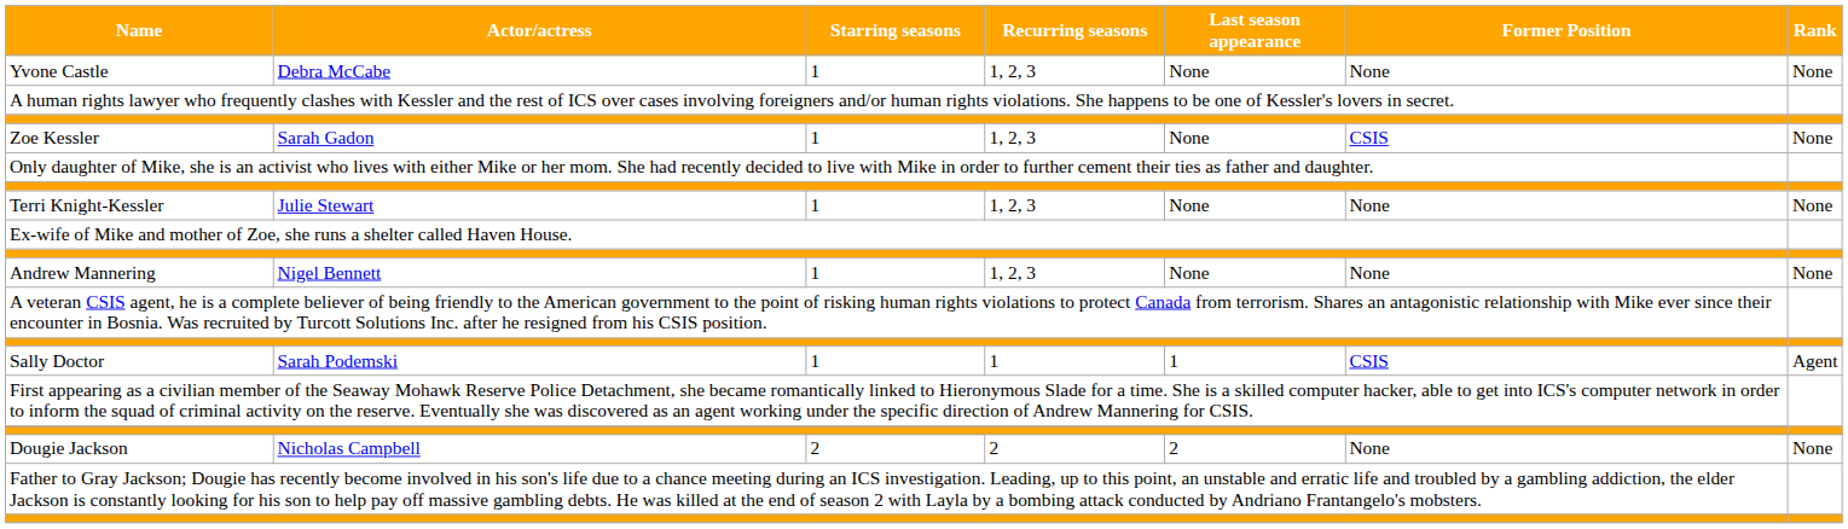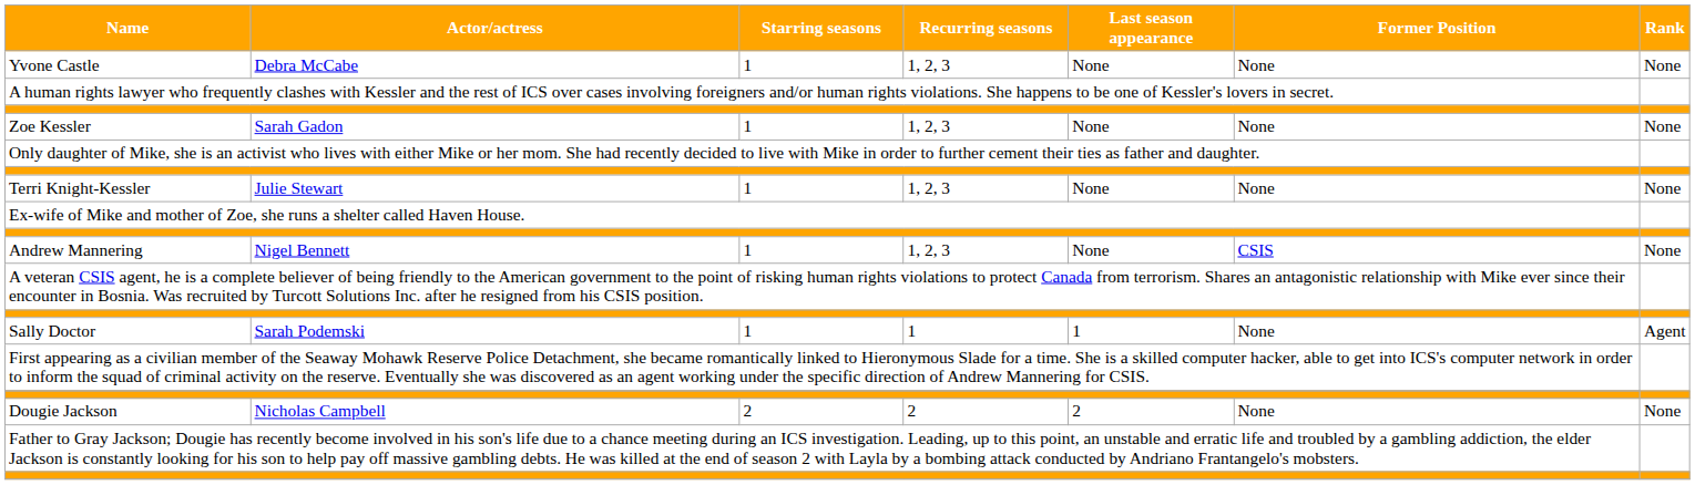 <table class="wikitable" style="width:100%; margin-right:auto; background: #FFFFFF;">
 <tr style="color:white">
 <th style="background-color:orange; width:15%">Name</th>
 <th style="background-color:orange; width:30%">Actor/actress</th>
 <th style="background-color:orange; width:10%">Starring seasons</th>
 <th style="background-color:orange; width:10%">Recurring seasons</th>
 <th style="background-color:orange; width:10%">Last season appearance</th>
 <th style="background-color:orange; width:25%">Former Position</th>
 <th style="background-color:orange; width:15%">Rank</th>
 </tr>
 <tr>
 <td>Yvone Castle</td>
 <td><a href='#'>Debra McCabe</a></td>
 <td>1</td>
 <td>1, 2, 3</td>
 <td>None</td>
 <td>None</td>
 <td>None</td>
 </tr>
 <tr>
 <td colspan="6">A human rights lawyer who frequently clashes with Kessler and the rest of ICS over cases involving foreigners and/or human rights violations. She happens to be one of Kessler's lovers in secret.</td>
 </tr>
 <tr>
 <td colspan="6" bgcolor="orange"></td>
 <td colspan="6" bgcolor="orange"></td>
 </tr>
 <tr>
 <td>Zoe Kessler</td>
 <td><a href='#'>Sarah Gadon</a></td>
 <td>1</td>
 <td>1, 2, 3</td>
 <td>None</td>
-<td><a href='#'>CSIS</a></td>
+<td>None</td>
 <td>None</td>
 </tr>
 <tr>
 <td colspan="6">Only daughter of Mike, she is an activist who lives with either Mike or her mom. She had recently decided to live with Mike in order to further cement their ties as father and daughter.</td>
 </tr>
 <tr>
 <td colspan="6" bgcolor="orange"></td>
 <td colspan="6" bgcolor="orange"></td>
 </tr>
 <tr>
 <td>Terri Knight-Kessler</td>
 <td><a href='#'>Julie Stewart</a></td>
 <td>1</td>
 <td>1, 2, 3</td>
 <td>None</td>
 <td>None</td>
 <td>None</td>
 </tr>
 <tr>
 <td colspan="6">Ex-wife of Mike and mother of Zoe, she runs a shelter called Haven House.</td>
 </tr>
 <tr>
 <td colspan="6" bgcolor="orange"></td>
 <td colspan="6" bgcolor="orange"></td>
 </tr>
 <tr>
 <td>Andrew Mannering</td>
 <td><a href='#'>Nigel Bennett</a></td>
 <td>1</td>
 <td>1, 2, 3</td>
 <td>None</td>
-<td>None</td>
+<td><a href='#'>CSIS</a></td>
 <td>None</td>
 </tr>
 <tr>
 <td colspan="6">A veteran <a href='#'>CSIS</a> agent, he is a complete believer of being friendly to the American government to the point of risking human rights violations to protect <a href='#'>Canada</a> from terrorism. Shares an antagonistic relationship with Mike ever since their encounter in Bosnia. Was recruited by Turcott Solutions Inc. after he resigned from his CSIS position.</td>
 </tr>
 <tr>
 <td colspan="6" bgcolor="orange"></td>
 <td colspan="6" bgcolor="orange"></td>
 </tr>
 <tr>
 <td>Sally Doctor</td>
 <td><a href='#'>Sarah Podemski</a></td>
 <td>1</td>
 <td>1</td>
 <td>1</td>
-<td><a href='#'>CSIS</a></td>
+<td>None</td>
 <td>Agent</td>
 </tr>
 <tr>
 <td colspan="6">First appearing as a civilian member of the Seaway Mohawk Reserve Police Detachment, she became romantically linked to Hieronymous Slade for a time.  She is a skilled computer hacker, able to get into ICS's computer network in order to inform the squad of criminal activity on the reserve.  Eventually she was discovered as an agent working under the specific direction of Andrew Mannering for CSIS.</td>
 </tr>
 <tr>
 </tr>
 <tr>
 <td colspan="6" bgcolor="orange"></td>
 <td colspan="6" bgcolor="orange"></td>
 </tr>
 <tr>
 <td>Dougie Jackson</td>
 <td><a href='#'>Nicholas Campbell</a></td>
 <td>2</td>
 <td>2</td>
 <td>2</td>
 <td>None</td>
 <td>None</td>
 </tr>
 <tr>
 <td colspan="6">Father to Gray Jackson; Dougie has recently become involved in his son's life due to a chance meeting during an ICS investigation. Leading, up to this point, an unstable and erratic life and troubled by a gambling addiction, the elder Jackson is constantly looking for his son to help pay off massive gambling debts. He was killed at the end of season 2 with Layla by a bombing attack conducted by Andriano Frantangelo's mobsters.</td>
 </tr>
 <tr>
 <td colspan="6" bgcolor="orange"></td>
 <td colspan="6" bgcolor="orange"></td>
 </tr>
 <tr>
 </tr>
 </table>
